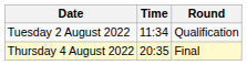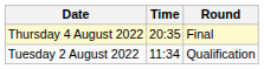 <table class="wikitable">
 <tr>
 <th>Date</th>
 <th>Time</th>
 <th>Round</th>
 </tr>
 <tr>
+<td style=background:lemonchiffon>Thursday 4 August 2022</td>
+<td style=background:lemonchiffon>20:35</td>
+<td style=background:lemonchiffon>Final</td>
+</tr>
+<tr>
 <td>Tuesday 2 August 2022</td>
 <td>11:34</td>
 <td>Qualification</td>
 </tr>
-<tr>
-<td style=background:lemonchiffon>Thursday 4 August 2022</td>
-<td style=background:lemonchiffon>20:35</td>
-<td style=background:lemonchiffon>Final</td>
-</tr>
 </table>
